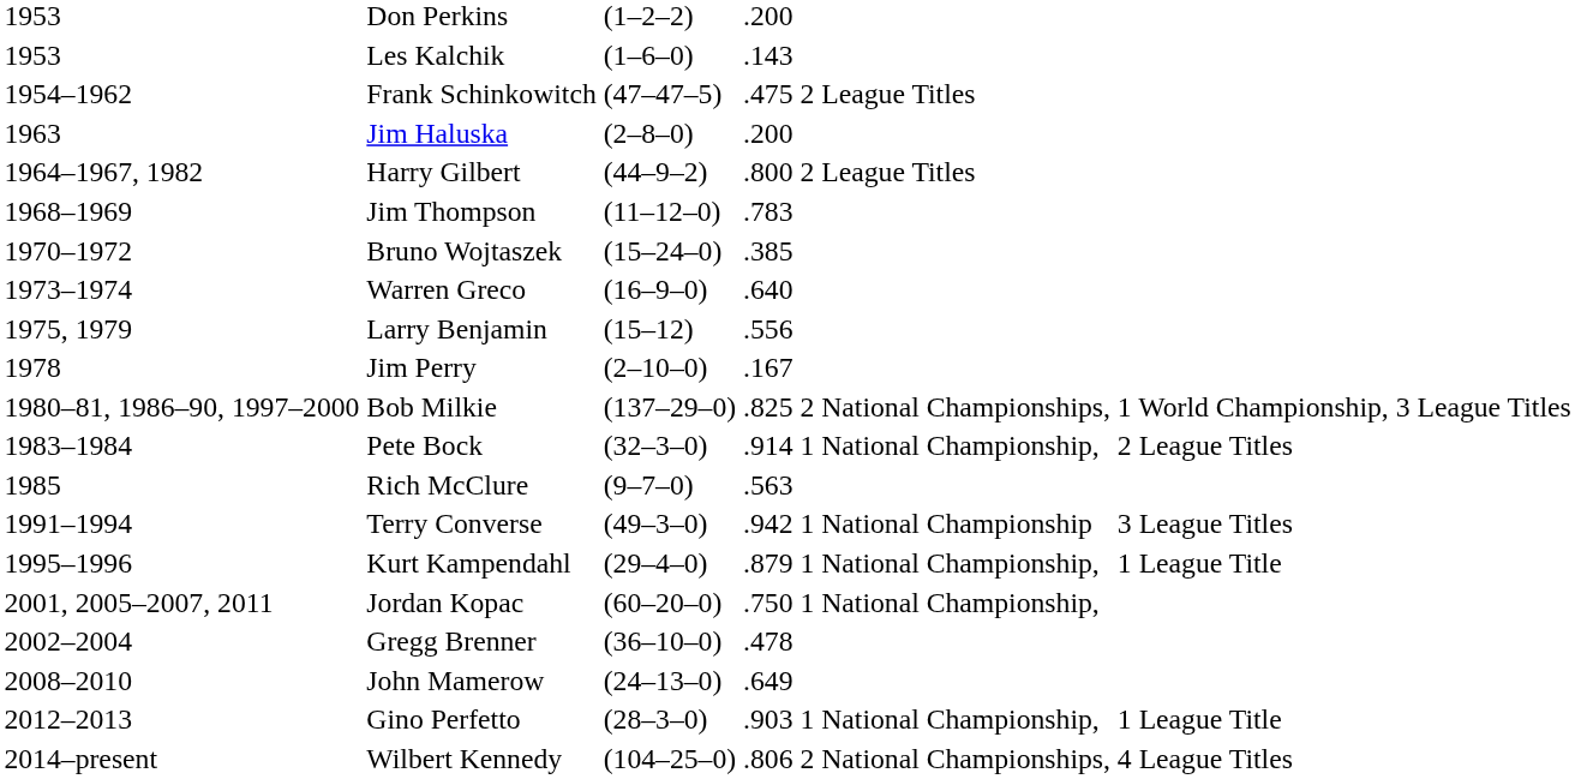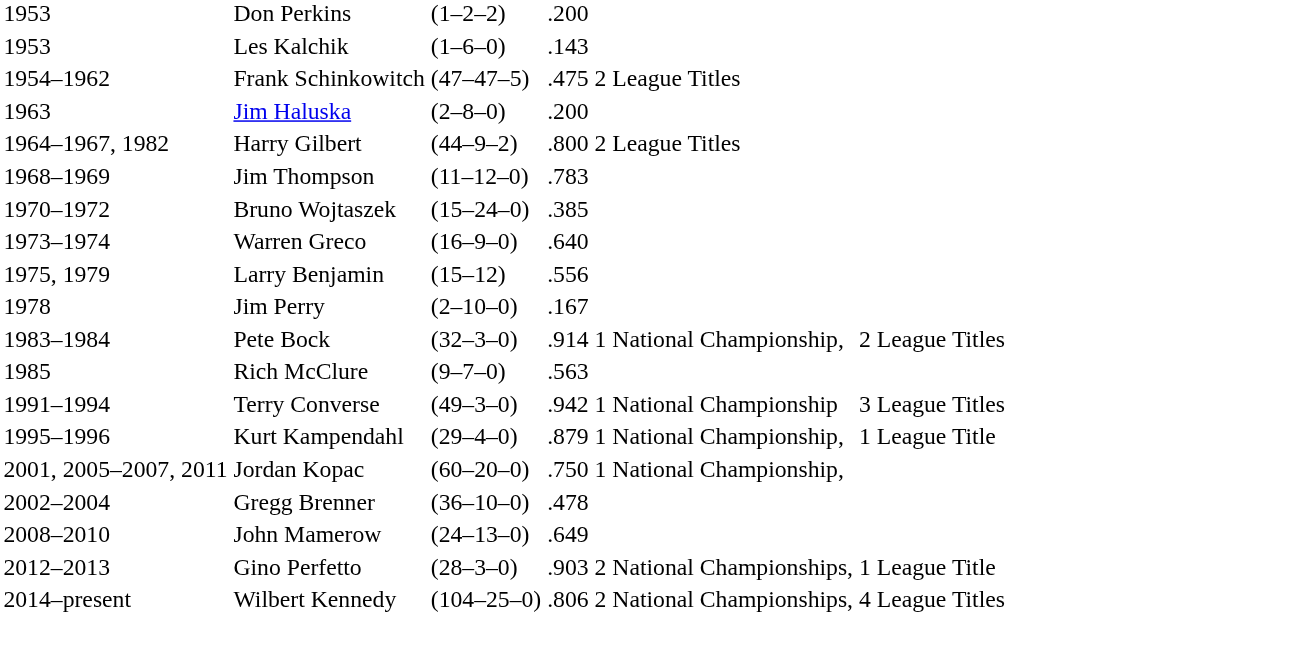 <table>
 <tr>
 <td>1953</td>
 <td>Don Perkins</td>
 <td>(1–2–2)</td>
 <td>.200</td>
 </tr>
 <tr>
 <td>1953</td>
 <td>Les Kalchik</td>
 <td>(1–6–0)</td>
 <td>.143</td>
 </tr>
 <tr>
 <td>1954–1962</td>
 <td>Frank Schinkowitch</td>
 <td>(47–47–5)</td>
 <td>.475</td>
 <td>2 League Titles</td>
 </tr>
 <tr>
 <td>1963</td>
 <td><a href='#'>Jim Haluska</a></td>
 <td>(2–8–0)</td>
 <td>.200</td>
 </tr>
 <tr>
 <td>1964–1967, 1982</td>
 <td>Harry Gilbert</td>
 <td>(44–9–2)</td>
 <td>.800</td>
 <td>2 League Titles</td>
 </tr>
 <tr>
 <td>1968–1969</td>
 <td>Jim Thompson</td>
 <td>(11–12–0)</td>
 <td>.783</td>
 </tr>
 <tr>
 <td>1970–1972</td>
 <td>Bruno Wojtaszek</td>
 <td>(15–24–0)</td>
 <td>.385</td>
 </tr>
 <tr>
 <td>1973–1974</td>
 <td>Warren Greco</td>
 <td>(16–9–0)</td>
 <td>.640</td>
 </tr>
 <tr>
 <td>1975, 1979</td>
 <td>Larry Benjamin</td>
 <td>(15–12)</td>
 <td>.556</td>
 </tr>
 <tr>
 <td>1978</td>
 <td>Jim Perry</td>
 <td>(2–10–0)</td>
 <td>.167</td>
 </tr>
 <tr>
-<td>1980–81, 1986–90, 1997–2000</td>
-<td>Bob Milkie</td>
-<td>(137–29–0)</td>
-<td>.825</td>
-<td>2 National Championships,</td>
-<td>1 World Championship,</td>
-<td>3 League Titles</td>
-</tr>
-<tr>
 <td>1983–1984</td>
 <td>Pete Bock</td>
 <td>(32–3–0)</td>
 <td>.914</td>
 <td>1 National Championship,</td>
 <td>2 League Titles</td>
 </tr>
 <tr>
 <td>1985</td>
 <td>Rich McClure</td>
 <td>(9–7–0)</td>
 <td>.563</td>
 </tr>
 <tr>
 <td>1991–1994</td>
 <td>Terry Converse</td>
 <td>(49–3–0)</td>
 <td>.942</td>
 <td>1 National Championship</td>
 <td>3 League Titles</td>
 </tr>
 <tr>
 <td>1995–1996</td>
 <td>Kurt Kampendahl</td>
 <td>(29–4–0)</td>
 <td>.879</td>
 <td>1 National Championship,</td>
 <td>1 League Title</td>
 </tr>
 <tr>
 <td>2001, 2005–2007, 2011</td>
 <td>Jordan Kopac</td>
 <td>(60–20–0)</td>
 <td>.750</td>
 <td>1 National Championship,</td>
 </tr>
 <tr>
 <td>2002–2004</td>
 <td>Gregg Brenner</td>
 <td>(36–10–0)</td>
 <td>.478</td>
 </tr>
 <tr>
 <td>2008–2010</td>
 <td>John Mamerow</td>
 <td>(24–13–0)</td>
 <td>.649</td>
 </tr>
 <tr>
 <td>2012–2013</td>
 <td>Gino Perfetto</td>
 <td>(28–3–0)</td>
 <td>.903</td>
-<td>1 National Championship,</td>
+<td>2 National Championships,</td>
 <td>1 League Title</td>
 </tr>
 <tr>
 <td>2014–present</td>
 <td>Wilbert Kennedy</td>
 <td>(104–25–0)</td>
 <td>.806</td>
 <td>2 National Championships,</td>
 <td>4 League Titles</td>
 </tr>
 </table>
